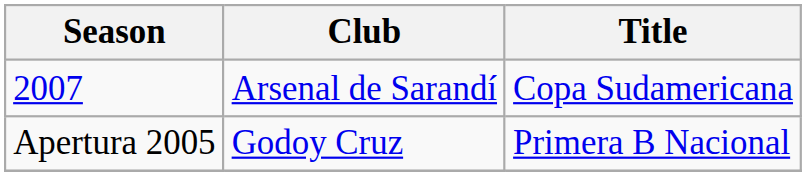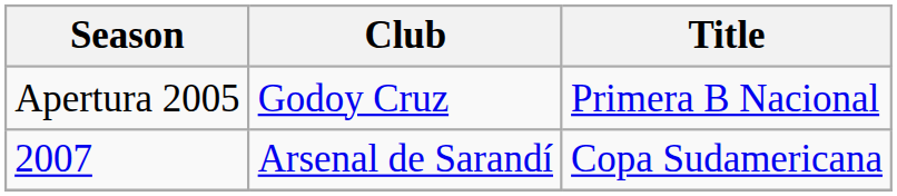 <table class="wikitable">
 <tr>
 <th>Season</th>
 <th>Club</th>
 <th>Title</th>
 </tr>
 <tr>
+<td>Apertura 2005</td>
+<td><a href='#'>Godoy Cruz</a></td>
+<td><a href='#'>Primera B Nacional</a></td>
+</tr>
+<tr>
 <td><a href='#'>2007</a></td>
 <td><a href='#'>Arsenal de Sarandí</a></td>
 <td><a href='#'>Copa Sudamericana</a></td>
 </tr>
 <tr>
-<td>Apertura 2005</td>
-<td><a href='#'>Godoy Cruz</a></td>
-<td><a href='#'>Primera B Nacional</a></td>
-</tr>
-<tr>
 </tr>
 </table>
